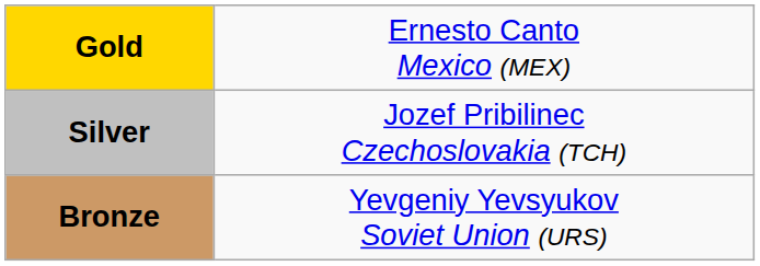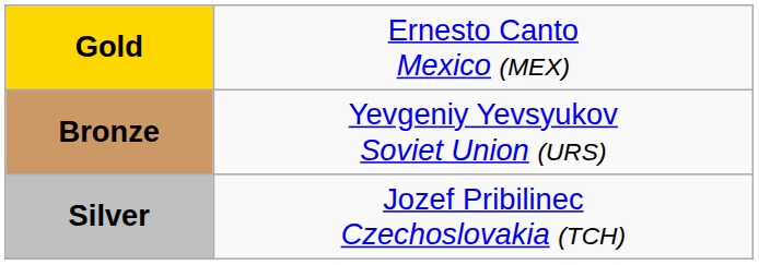 <table class="wikitable" style=" text-align:center; font-size:110%;" width="35%">
 <tr>
 <td bgcolor="gold"><strong>Gold</strong></td>
 <td> <a href='#'>Ernesto Canto</a><br><em><a href='#'>Mexico</a> <small>(MEX)</small></em></td>
 </tr>
 <tr>
+<td bgcolor="CC9966"><strong>Bronze</strong></td>
+<td> <a href='#'>Yevgeniy Yevsyukov</a><br><em><a href='#'>Soviet Union</a> <small>(URS)</small></em></td>
+</tr>
+<tr>
 <td bgcolor="silver"><strong>Silver</strong></td>
 <td> <a href='#'>Jozef Pribilinec</a><br><em><a href='#'>Czechoslovakia</a> <small>(TCH)</small></em></td>
 </tr>
-<tr>
-<td bgcolor="CC9966"><strong>Bronze</strong></td>
-<td> <a href='#'>Yevgeniy Yevsyukov</a><br><em><a href='#'>Soviet Union</a> <small>(URS)</small></em></td>
-</tr>
 </table>
